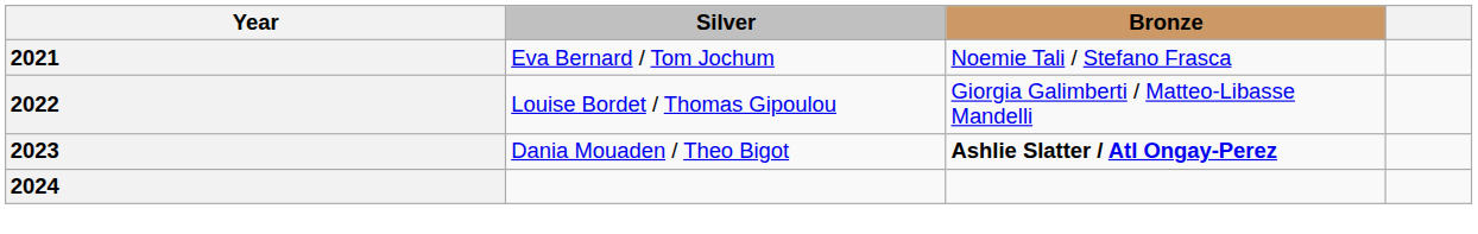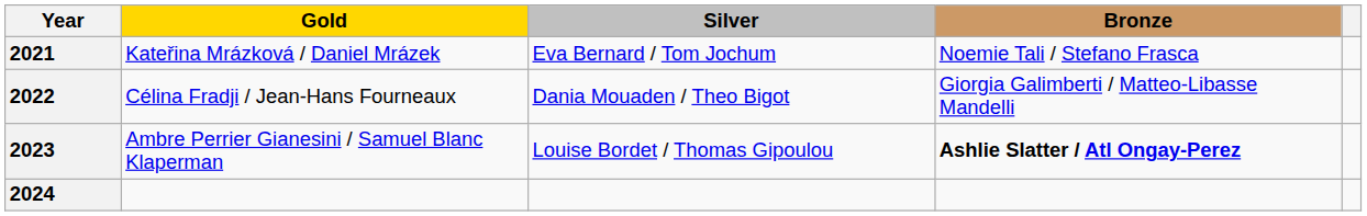 <table class="wikitable unsortable" style="text-align:left; width:85%">
 <tr>
 <th scope="col" style="text-align:center">Year</th>
+<td scope="col" style="text-align:center; width:30%; background:gold"><strong>Gold</strong></td>
 <td scope="col" style="text-align:center; width:30%; background:silver"><strong>Silver</strong></td>
 <td scope="col" style="text-align:center; width:30%; background:#c96"><strong>Bronze</strong></td>
 <th scope="col" style="text-align:center"></th>
 </tr>
 <tr>
 <th scope="row" style="text-align:left">2021</th>
+<td> <a href='#'>Kateřina Mrázková</a> / <a href='#'>Daniel Mrázek</a></td>
 <td> <a href='#'>Eva Bernard</a> / <a href='#'>Tom Jochum</a></td>
 <td> <a href='#'>Noemie Tali</a> / <a href='#'>Stefano Frasca</a></td>
 <td></td>
 </tr>
 <tr>
 <th scope="row" style="text-align:left">2022</th>
-<td> <a href='#'>Louise Bordet</a> / <a href='#'>Thomas Gipoulou</a></td>
+<td> <a href='#'>Célina Fradji</a> / Jean-Hans Fourneaux</td>
+<td> <a href='#'>Dania Mouaden</a> / <a href='#'>Theo Bigot</a></td>
 <td> <a href='#'>Giorgia Galimberti</a> / <a href='#'>Matteo-Libasse Mandelli</a></td>
 <td></td>
 </tr>
 <tr>
 <th scope="row" style="text-align:left">2023</th>
-<td> <a href='#'>Dania Mouaden</a> / <a href='#'>Theo Bigot</a></td>
+<td> <a href='#'>Ambre Perrier Gianesini</a> / <a href='#'>Samuel Blanc Klaperman</a></td>
+<td> <a href='#'>Louise Bordet</a> / <a href='#'>Thomas Gipoulou</a></td>
 <td><strong> Ashlie Slatter / <a href='#'>Atl Ongay-Perez</a></strong></td>
 <td></td>
 </tr>
 <tr>
 <th scope="row" style="text-align:left">2024</th>
 <td></td>
 <td></td>
 <td></td>
+<td></td>
 </tr>
 </table>
